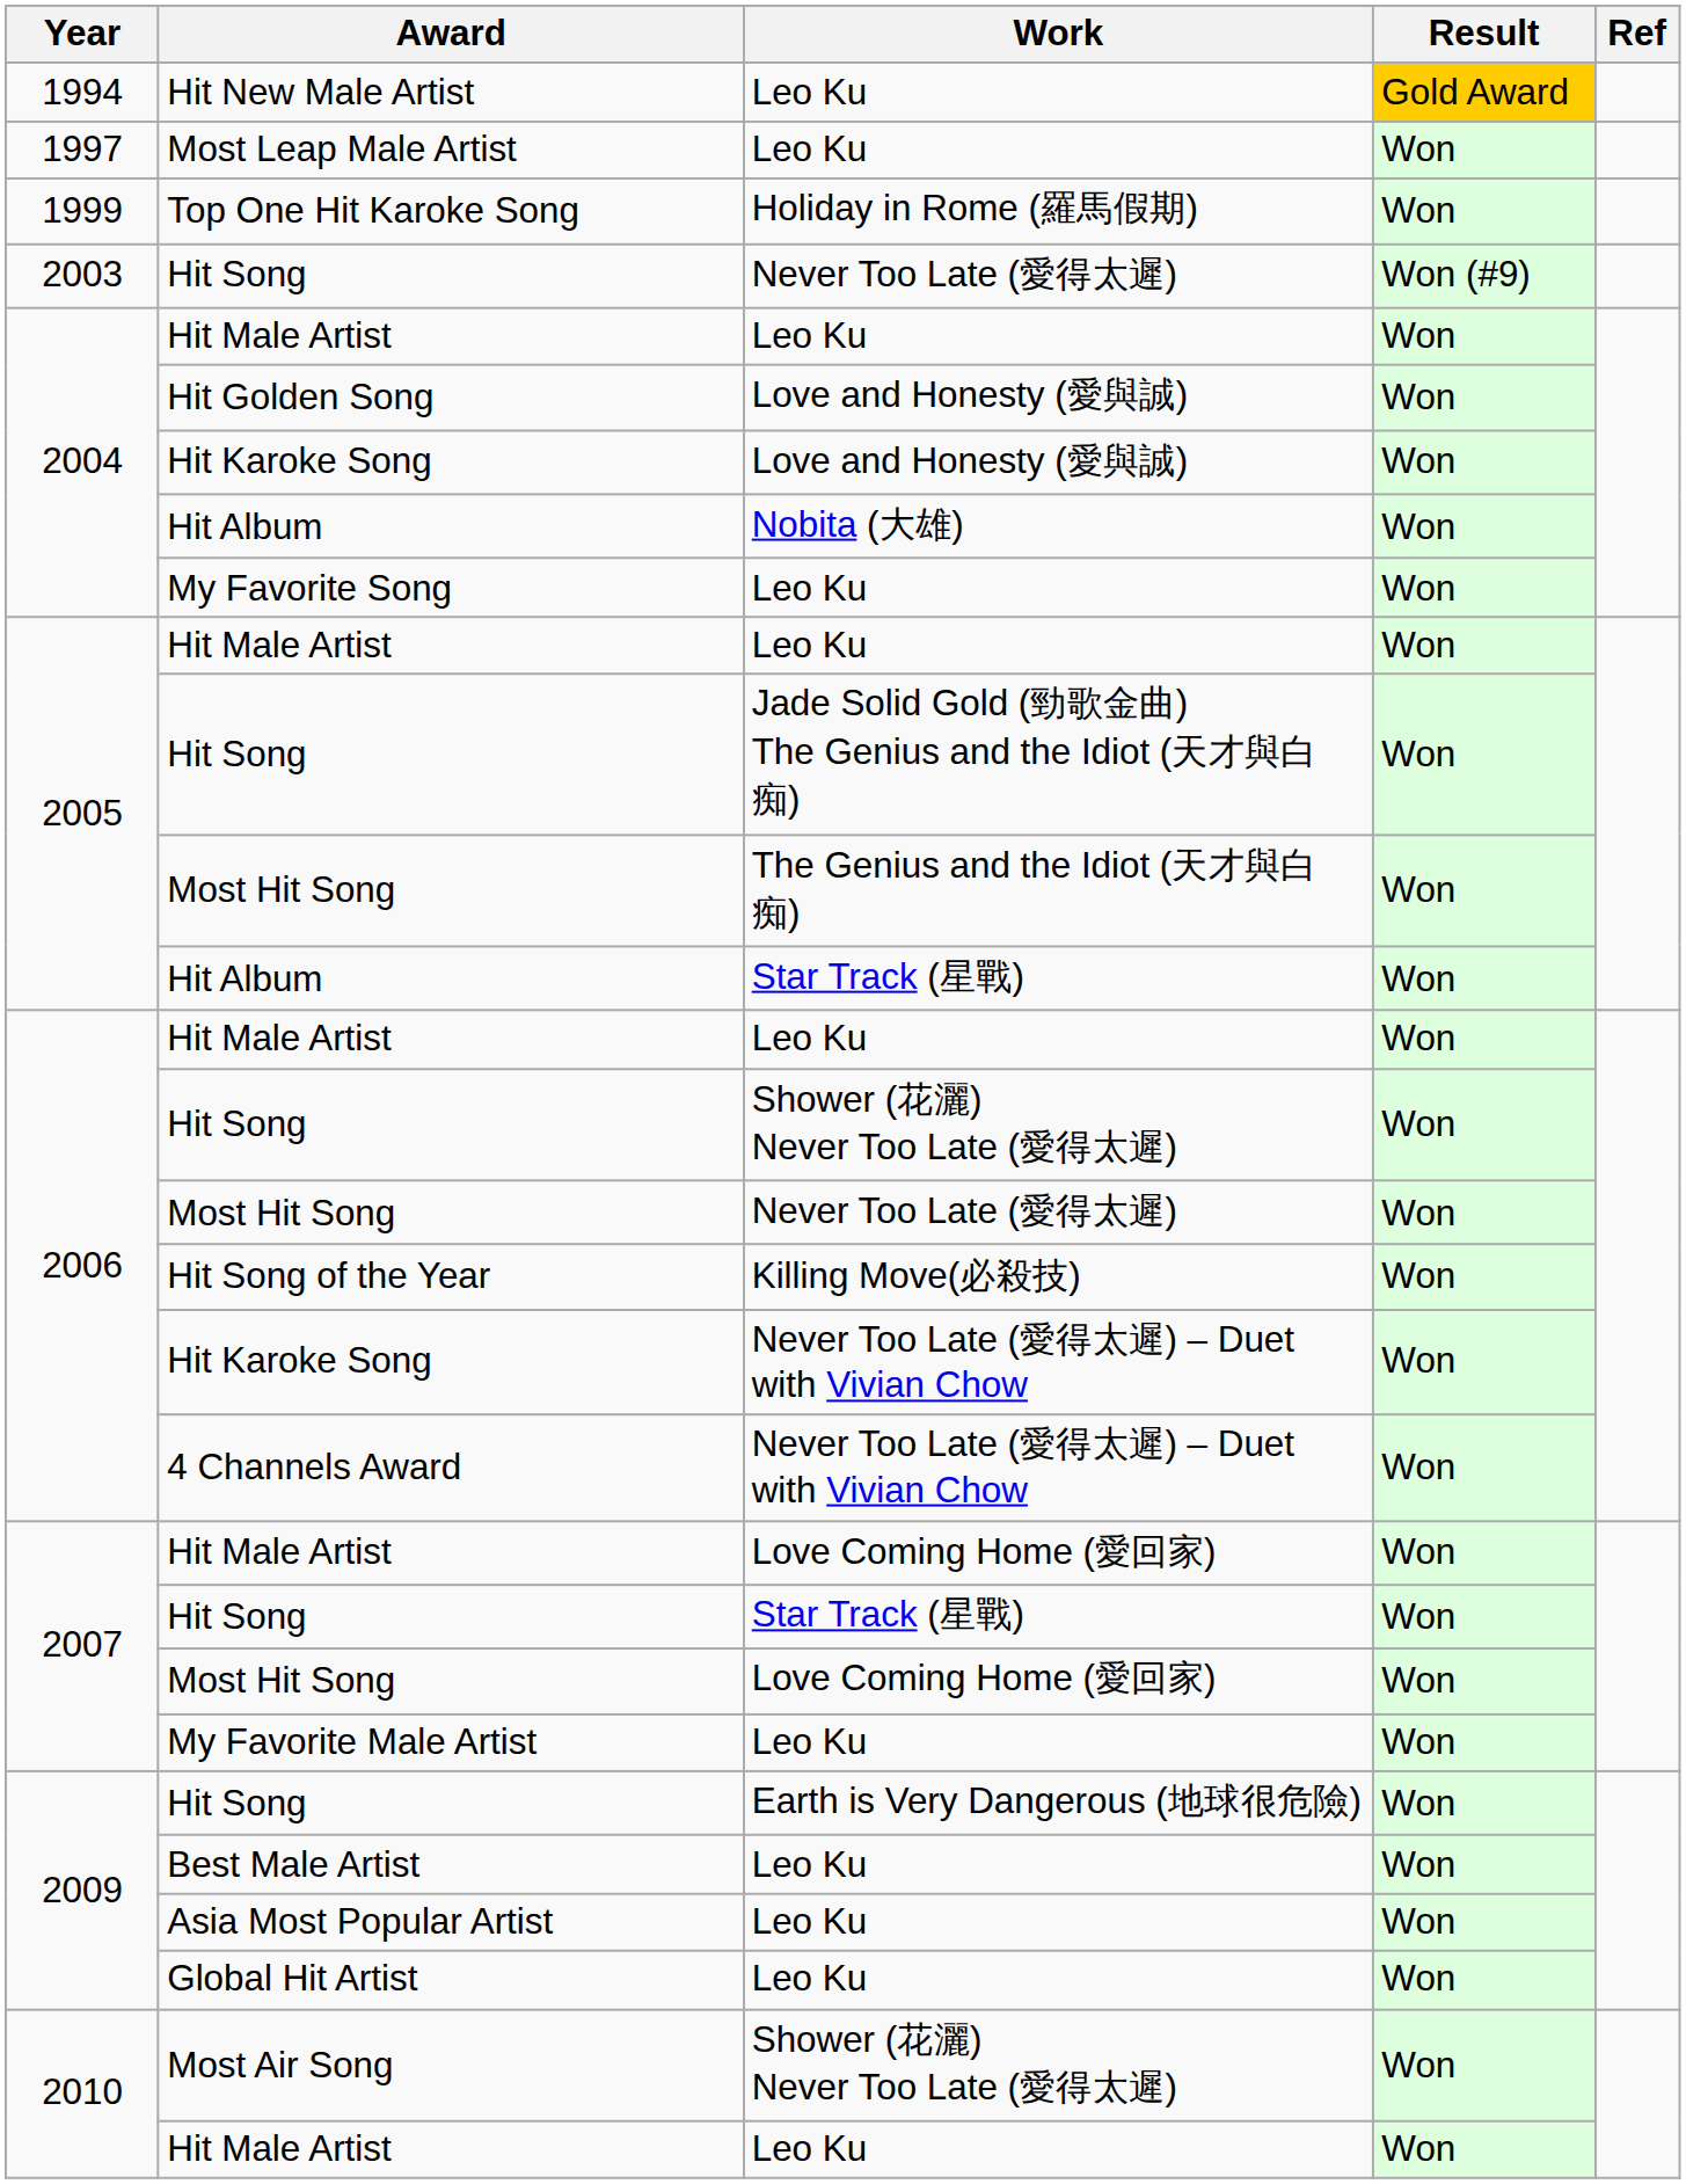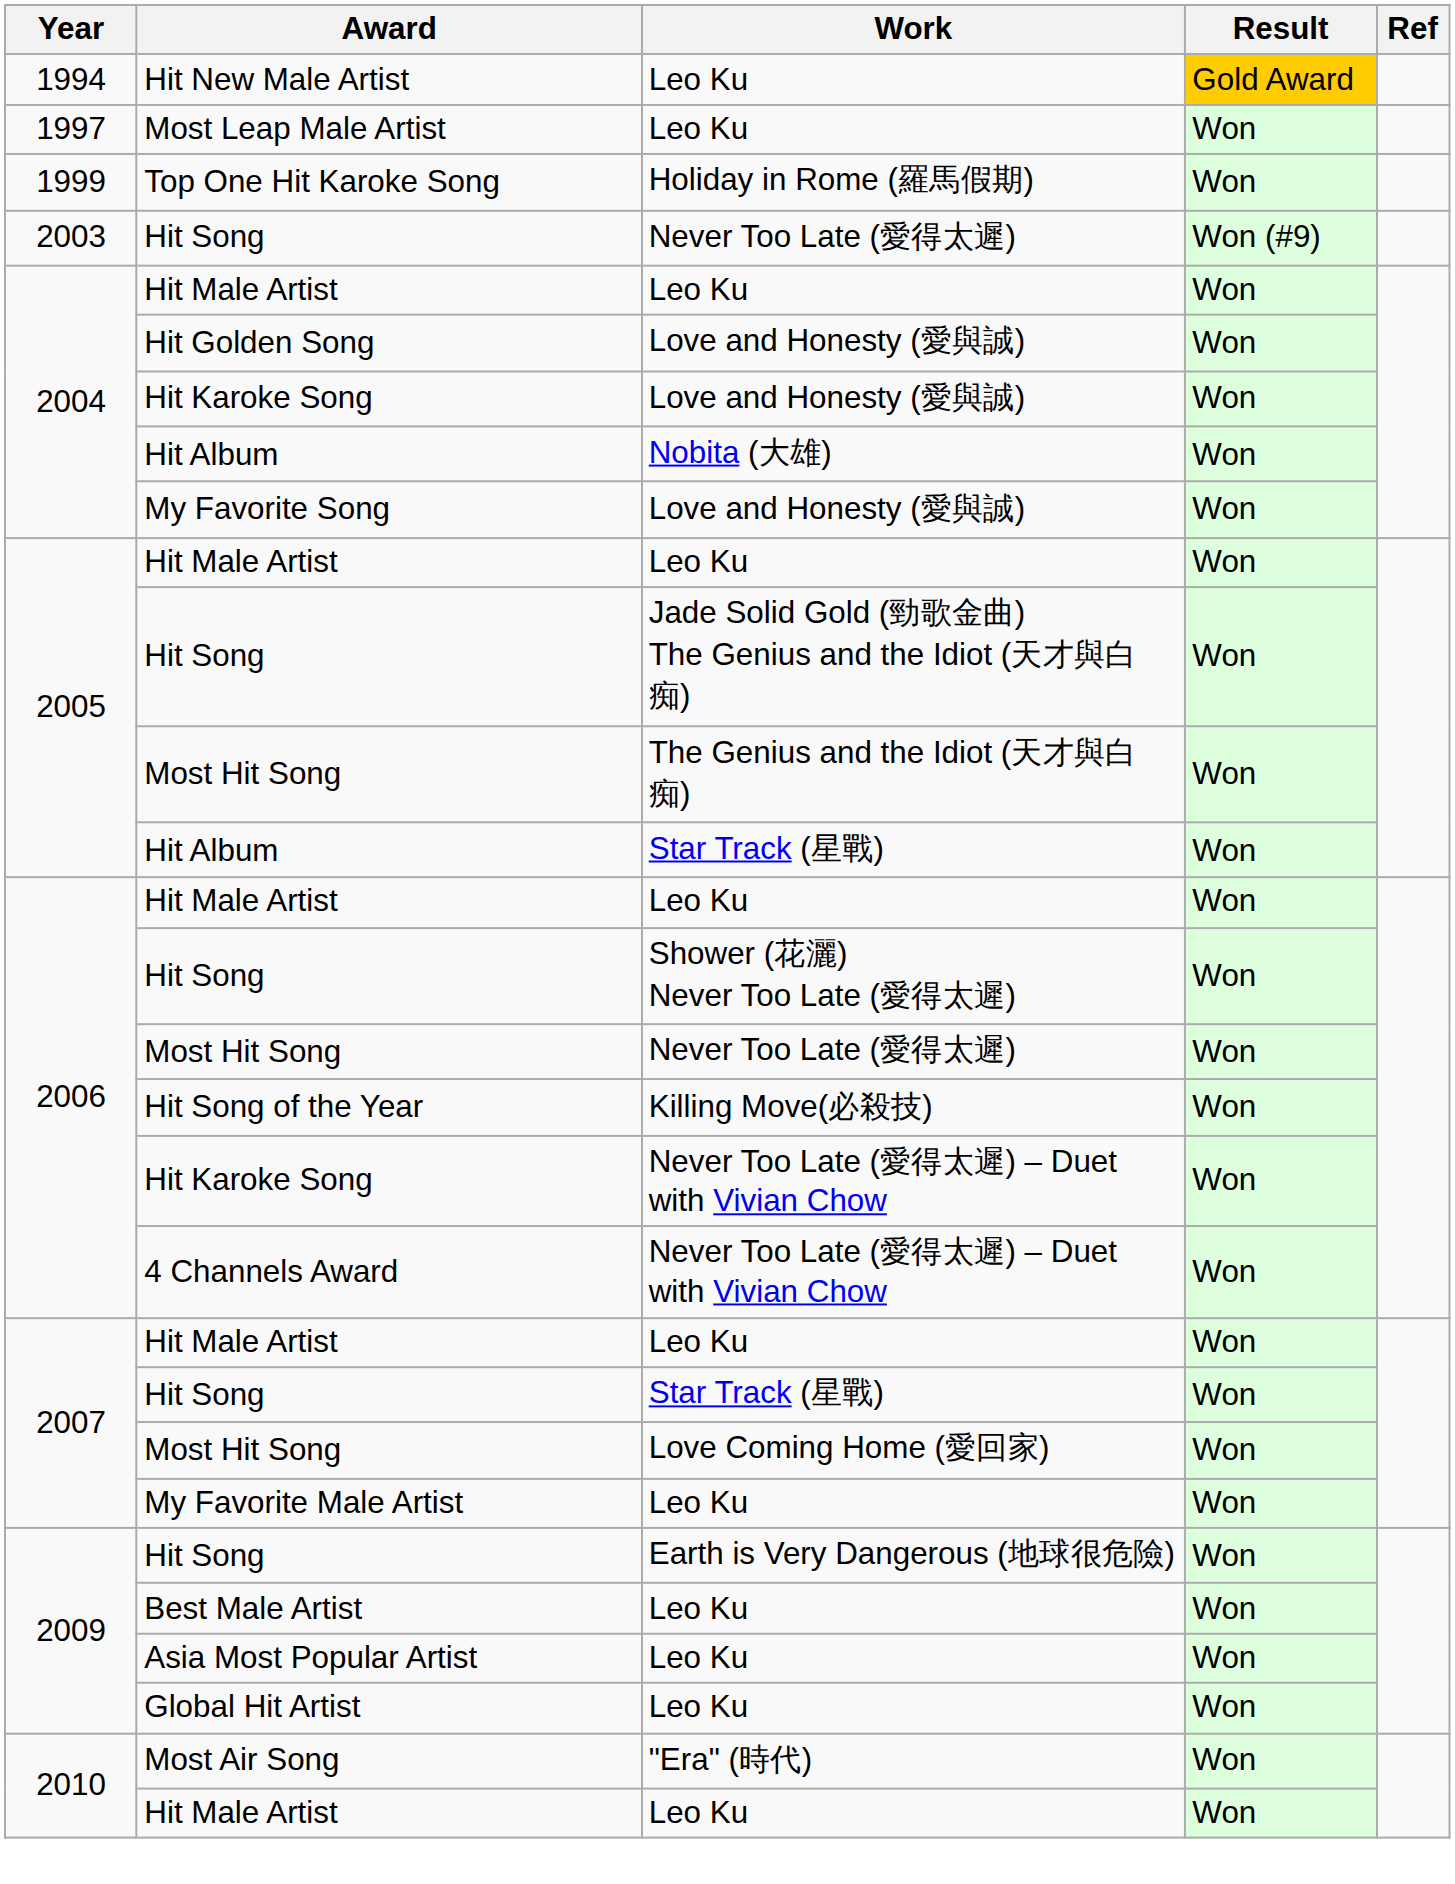 <table class="wikitable">
 <tr>
 <th width=60>Year</th>
 <th width="250">Award</th>
 <th width="270">Work</th>
 <th width="90">Result</th>
 <th width="30">Ref</th>
 </tr>
 <tr>
 <td align="center">1994</td>
 <td>Hit New Male Artist</td>
 <td>Leo Ku</td>
 <td style="background: #FFCC00"><div>Gold Award</div></td>
 <td align="center"></td>
 </tr>
 <tr>
 <td align="center">1997</td>
 <td>Most Leap Male Artist</td>
 <td>Leo Ku</td>
 <td style="background: #ddffdd"><div>Won</div></td>
 <td align="center"></td>
 </tr>
 <tr>
 <td align="center">1999</td>
 <td>Top One Hit Karoke Song</td>
 <td>Holiday in Rome (羅馬假期)</td>
 <td style="background: #ddffdd"><div>Won</div></td>
 <td align="center"></td>
 </tr>
 <tr>
 <td align="center">2003</td>
 <td>Hit Song</td>
 <td>Never Too Late (愛得太遲)</td>
 <td style="background: #ddffdd"><div>Won (#9)</div></td>
 <td align="center"></td>
 </tr>
 <tr>
 <td rowspan = "5" align="center">2004</td>
 <td>Hit Male Artist</td>
 <td>Leo Ku</td>
 <td style="background: #ddffdd"><div>Won </div></td>
 <td rowspan = "5" align="center"></td>
 </tr>
 <tr>
 <td>Hit Golden Song</td>
 <td>Love and Honesty (愛與誠)</td>
 <td style="background: #ddffdd"><div>Won </div></td>
 </tr>
 <tr>
 <td>Hit Karoke Song</td>
 <td>Love and Honesty (愛與誠)</td>
 <td style="background: #ddffdd"><div>Won </div></td>
 </tr>
 <tr>
 <td>Hit Album</td>
 <td><a href='#'>Nobita</a> (大雄)</td>
 <td style="background: #ddffdd"><div>Won </div></td>
 </tr>
 <tr>
 <td>My Favorite Song</td>
-<td>Leo Ku</td>
+<td>Love and Honesty (愛與誠)</td>
 <td style="background: #ddffdd"><div>Won </div></td>
 </tr>
 <tr>
 <td rowspan = "4" align="center">2005</td>
 <td>Hit Male Artist</td>
 <td>Leo Ku</td>
 <td style="background: #ddffdd"><div>Won </div></td>
 <td rowspan = "4" align="center"></td>
 </tr>
 <tr>
 <td>Hit Song</td>
 <td>Jade Solid Gold (勁歌金曲) <br>The Genius and the Idiot (天才與白痴)</td>
 <td style="background: #ddffdd"><div>Won </div></td>
 </tr>
 <tr>
 <td>Most Hit Song</td>
 <td>The Genius and the Idiot (天才與白痴)</td>
 <td style="background: #ddffdd"><div>Won </div></td>
 </tr>
 <tr>
 <td>Hit Album</td>
 <td><a href='#'>Star Track</a> (星戰)</td>
 <td style="background: #ddffdd"><div>Won </div></td>
 </tr>
 <tr>
 <td rowspan = "6" align="center">2006</td>
 <td>Hit Male Artist</td>
 <td>Leo Ku</td>
 <td style="background: #ddffdd"><div>Won </div></td>
 <td rowspan = "6" align="center"></td>
 </tr>
 <tr>
 <td>Hit Song</td>
 <td>Shower (花灑) <br> Never Too Late (愛得太遲)</td>
 <td style="background: #ddffdd"><div>Won </div></td>
 </tr>
 <tr>
 <td>Most Hit Song</td>
 <td>Never Too Late (愛得太遲)</td>
 <td style="background: #ddffdd"><div>Won </div></td>
 </tr>
 <tr>
 <td>Hit Song of the Year</td>
 <td>Killing Move(必殺技)</td>
 <td style="background: #ddffdd"><div>Won </div></td>
 </tr>
 <tr>
 <td>Hit Karoke Song</td>
 <td>Never Too Late (愛得太遲) – Duet with <a href='#'>Vivian Chow</a></td>
 <td style="background: #ddffdd"><div>Won </div></td>
 </tr>
 <tr>
 <td>4 Channels Award</td>
 <td>Never Too Late (愛得太遲) – Duet with <a href='#'>Vivian Chow</a></td>
 <td style="background: #ddffdd"><div>Won </div></td>
 </tr>
 <tr>
 <td rowspan = "4" align="center">2007</td>
 <td>Hit Male Artist</td>
-<td>Love Coming Home (愛回家)</td>
+<td>Leo Ku</td>
 <td style="background: #ddffdd"><div>Won </div></td>
 <td rowspan = "4" align="center"></td>
 </tr>
 <tr>
 <td>Hit Song</td>
 <td><a href='#'>Star Track</a> (星戰)</td>
 <td style="background: #ddffdd"><div>Won </div></td>
 </tr>
 <tr>
 <td>Most Hit Song</td>
 <td>Love Coming Home (愛回家)</td>
 <td style="background: #ddffdd"><div>Won </div></td>
 </tr>
 <tr>
 <td>My Favorite Male Artist</td>
 <td>Leo Ku</td>
 <td style="background: #ddffdd"><div>Won </div></td>
 </tr>
 <tr>
 <td rowspan = "4" align="center">2009</td>
 <td>Hit Song</td>
 <td>Earth is Very Dangerous (地球很危險)</td>
 <td style="background: #ddffdd"><div>Won </div></td>
 <td rowspan = "4" align="center"></td>
 </tr>
 <tr>
 <td>Best Male Artist</td>
 <td>Leo Ku</td>
 <td style="background: #ddffdd"><div>Won </div></td>
 </tr>
 <tr>
 <td>Asia Most Popular Artist</td>
 <td>Leo Ku</td>
 <td style="background: #ddffdd"><div>Won </div></td>
 </tr>
 <tr>
 <td>Global Hit Artist</td>
 <td>Leo Ku</td>
 <td style="background: #ddffdd"><div>Won </div></td>
 </tr>
 <tr>
 <td rowspan = "2" align="center">2010</td>
 <td>Most Air Song</td>
-<td>Shower (花灑) <br> Never Too Late (愛得太遲)</td>
+<td>"Era" (時代)</td>
 <td style="background: #ddffdd"><div>Won </div></td>
 <td rowspan = "2" align="center"></td>
 </tr>
 <tr>
 <td>Hit Male Artist</td>
 <td>Leo Ku</td>
 <td style="background: #ddffdd"><div>Won </div></td>
 </tr>
 </table>
